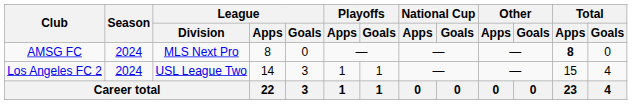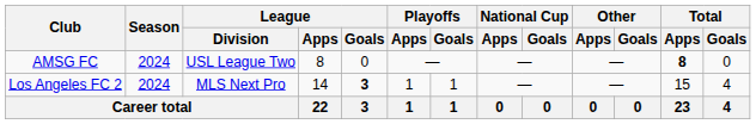 <table class="wikitable" style="text-align: center">
 <tr>
 <th rowspan="2">Club</th>
 <th rowspan="2">Season</th>
 <th colspan="3">League</th>
 <th colspan="2">Playoffs</th>
 <th colspan="2">National Cup</th>
 <th colspan="2">Other</th>
 <th colspan="2">Total</th>
 </tr>
 <tr>
 <th>Division</th>
 <th>Apps</th>
 <th>Goals</th>
 <th>Apps</th>
 <th>Goals</th>
 <th>Apps</th>
 <th>Goals</th>
 <th>Apps</th>
 <th>Goals</th>
 <th>Apps</th>
 <th>Goals</th>
 </tr>
 <tr>
 <td><a href='#'>AMSG FC</a></td>
 <td><a href='#'>2024</a></td>
-<td><a href='#'>MLS Next Pro</a></td>
+<td><a href='#'>USL League Two</a></td>
 <td>8</td>
 <td>0</td>
 <td colspan="2">—</td>
 <td colspan="2">—</td>
 <td colspan="2">—</td>
 <td><strong>8</strong></td>
 <td>0</td>
 </tr>
 <tr>
 <td><a href='#'>Los Angeles FC 2</a></td>
 <td><a href='#'>2024</a></td>
-<td><a href='#'>USL League Two</a></td>
+<td><a href='#'>MLS Next Pro</a></td>
 <td>14</td>
-<td>3</td>
+<td><strong>3</strong></td>
 <td>1</td>
 <td>1</td>
 <td colspan="2">—</td>
 <td colspan="2">—</td>
 <td>15</td>
 <td>4</td>
 </tr>
 <tr>
 <th colspan="3">Career total</th>
 <th>22</th>
 <th>3</th>
 <th>1</th>
 <th>1</th>
 <th>0</th>
 <th>0</th>
 <th>0</th>
 <th>0</th>
 <th>23</th>
 <th>4</th>
 </tr>
 </table>
